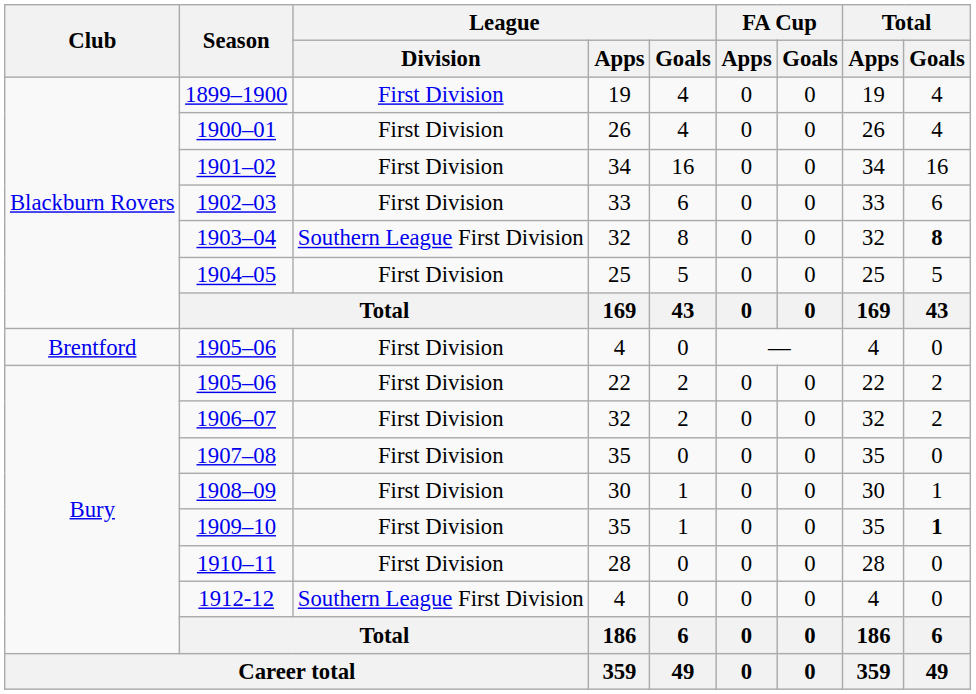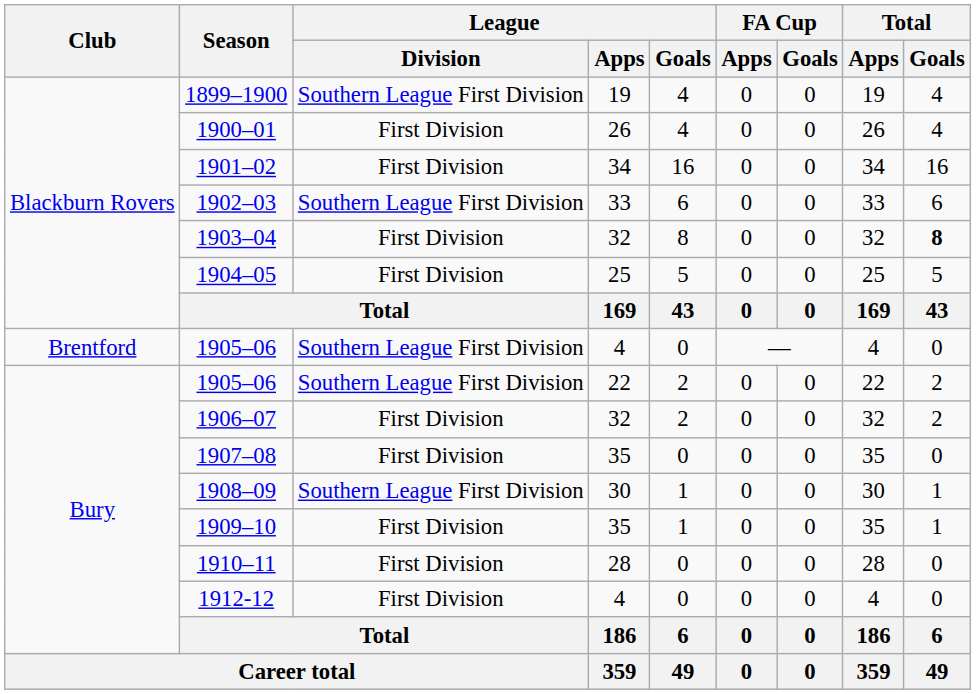 <table class="wikitable" style="text-align: center;">
 <tr>
 <th rowspan="2">Club</th>
 <th rowspan="2">Season</th>
 <th colspan="3">League</th>
 <th colspan="2">FA Cup</th>
 <th colspan="2">Total</th>
 </tr>
 <tr>
 <th>Division</th>
 <th>Apps</th>
 <th>Goals</th>
 <th>Apps</th>
 <th>Goals</th>
 <th>Apps</th>
 <th>Goals</th>
 </tr>
 <tr>
 <td rowspan="7"><a href='#'>Blackburn Rovers</a></td>
 <td><a href='#'>1899–1900</a></td>
-<td><a href='#'>First Division</a></td>
+<td><a href='#'>Southern League</a> First Division</td>
 <td>19</td>
 <td>4</td>
 <td>0</td>
 <td>0</td>
 <td>19</td>
 <td>4</td>
 </tr>
 <tr>
 <td><a href='#'>1900–01</a></td>
 <td>First Division</td>
 <td>26</td>
 <td>4</td>
 <td>0</td>
 <td>0</td>
 <td>26</td>
 <td>4</td>
 </tr>
 <tr>
 <td><a href='#'>1901–02</a></td>
 <td>First Division</td>
 <td>34</td>
 <td>16</td>
 <td>0</td>
 <td>0</td>
 <td>34</td>
 <td>16</td>
 </tr>
 <tr>
 <td><a href='#'>1902–03</a></td>
-<td>First Division</td>
+<td><a href='#'>Southern League</a> First Division</td>
 <td>33</td>
 <td>6</td>
 <td>0</td>
 <td>0</td>
 <td>33</td>
 <td>6</td>
 </tr>
 <tr>
 <td><a href='#'>1903–04</a></td>
-<td><a href='#'>Southern League</a> First Division</td>
+<td>First Division</td>
 <td>32</td>
 <td>8</td>
 <td>0</td>
 <td>0</td>
 <td>32</td>
 <td><strong>8</strong></td>
 </tr>
 <tr>
 <td><a href='#'>1904–05</a></td>
 <td>First Division</td>
 <td>25</td>
 <td>5</td>
 <td>0</td>
 <td>0</td>
 <td>25</td>
 <td>5</td>
 </tr>
 <tr>
 <th colspan="2">Total</th>
 <th>169</th>
 <th>43</th>
 <th>0</th>
 <th>0</th>
 <th>169</th>
 <th>43</th>
 </tr>
 <tr>
 <td><a href='#'>Brentford</a></td>
 <td><a href='#'>1905–06</a></td>
-<td>First Division</td>
+<td><a href='#'>Southern League</a> First Division</td>
 <td>4</td>
 <td>0</td>
 <td colspan="2">—</td>
 <td>4</td>
 <td>0</td>
 </tr>
 <tr>
 <td rowspan="8"><a href='#'>Bury</a></td>
 <td><a href='#'>1905–06</a></td>
-<td>First Division</td>
+<td><a href='#'>Southern League</a> First Division</td>
 <td>22</td>
 <td>2</td>
 <td>0</td>
 <td>0</td>
 <td>22</td>
 <td>2</td>
 </tr>
 <tr>
 <td><a href='#'>1906–07</a></td>
 <td>First Division</td>
 <td>32</td>
 <td>2</td>
 <td>0</td>
 <td>0</td>
 <td>32</td>
 <td>2</td>
 </tr>
 <tr>
 <td><a href='#'>1907–08</a></td>
 <td>First Division</td>
 <td>35</td>
 <td>0</td>
 <td>0</td>
 <td>0</td>
 <td>35</td>
 <td>0</td>
 </tr>
 <tr>
 <td><a href='#'>1908–09</a></td>
-<td>First Division</td>
+<td><a href='#'>Southern League</a> First Division</td>
 <td>30</td>
 <td>1</td>
 <td>0</td>
 <td>0</td>
 <td>30</td>
 <td>1</td>
 </tr>
 <tr>
 <td><a href='#'>1909–10</a></td>
 <td>First Division</td>
 <td>35</td>
 <td>1</td>
 <td>0</td>
 <td>0</td>
 <td>35</td>
-<td><strong>1</strong></td>
+<td>1</td>
 </tr>
 <tr>
 <td><a href='#'>1910–11</a></td>
 <td>First Division</td>
 <td>28</td>
 <td>0</td>
 <td>0</td>
 <td>0</td>
 <td>28</td>
 <td>0</td>
 </tr>
 <tr>
 <td><a href='#'>1912-12</a></td>
-<td><a href='#'>Southern League</a> First Division</td>
+<td>First Division</td>
 <td>4</td>
 <td>0</td>
 <td>0</td>
 <td>0</td>
 <td>4</td>
 <td>0</td>
 </tr>
 <tr>
 <th colspan="2">Total</th>
 <th>186</th>
 <th>6</th>
 <th>0</th>
 <th>0</th>
 <th>186</th>
 <th>6</th>
 </tr>
 <tr>
 <th colspan="3">Career total</th>
 <th>359</th>
 <th>49</th>
 <th>0</th>
 <th>0</th>
 <th>359</th>
 <th>49</th>
 </tr>
 </table>
